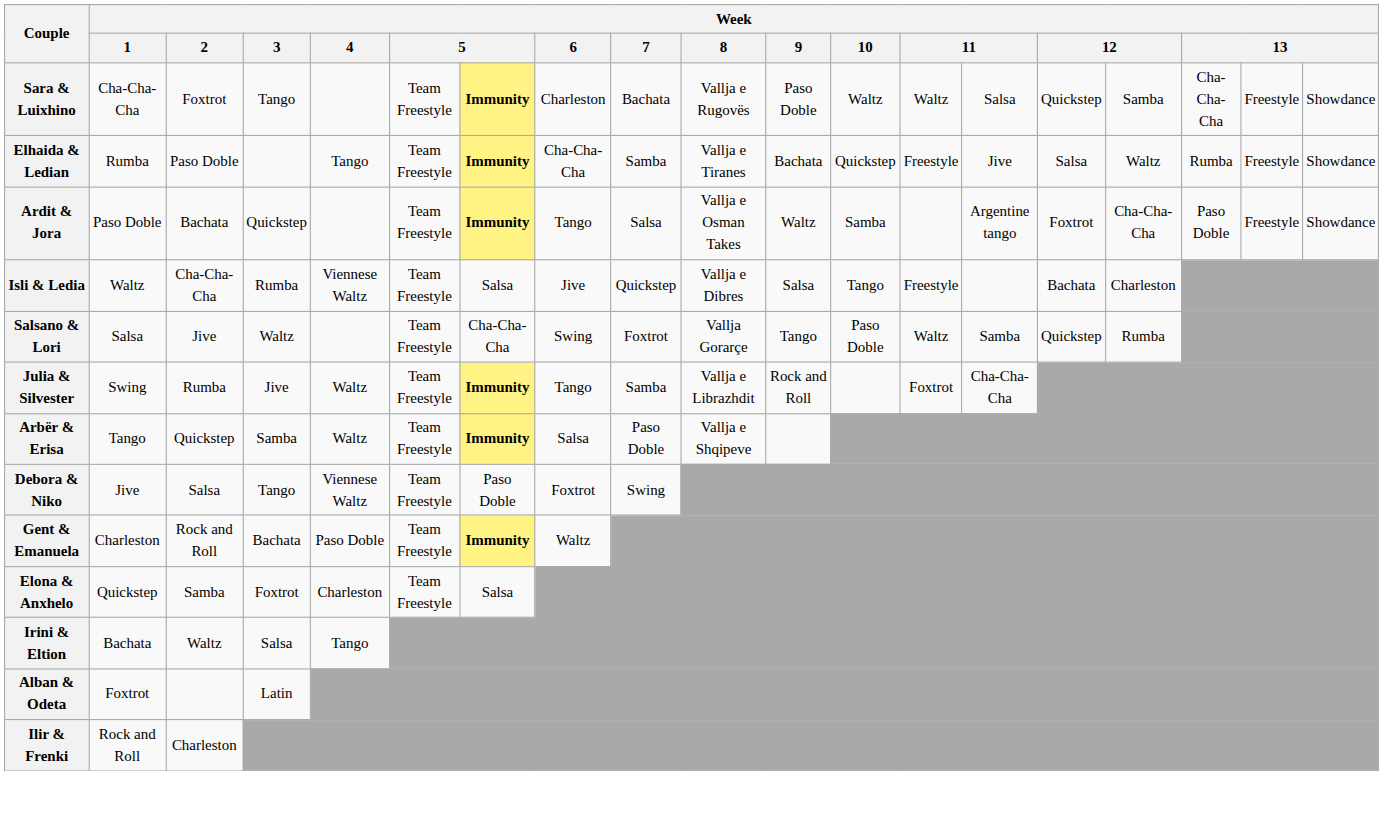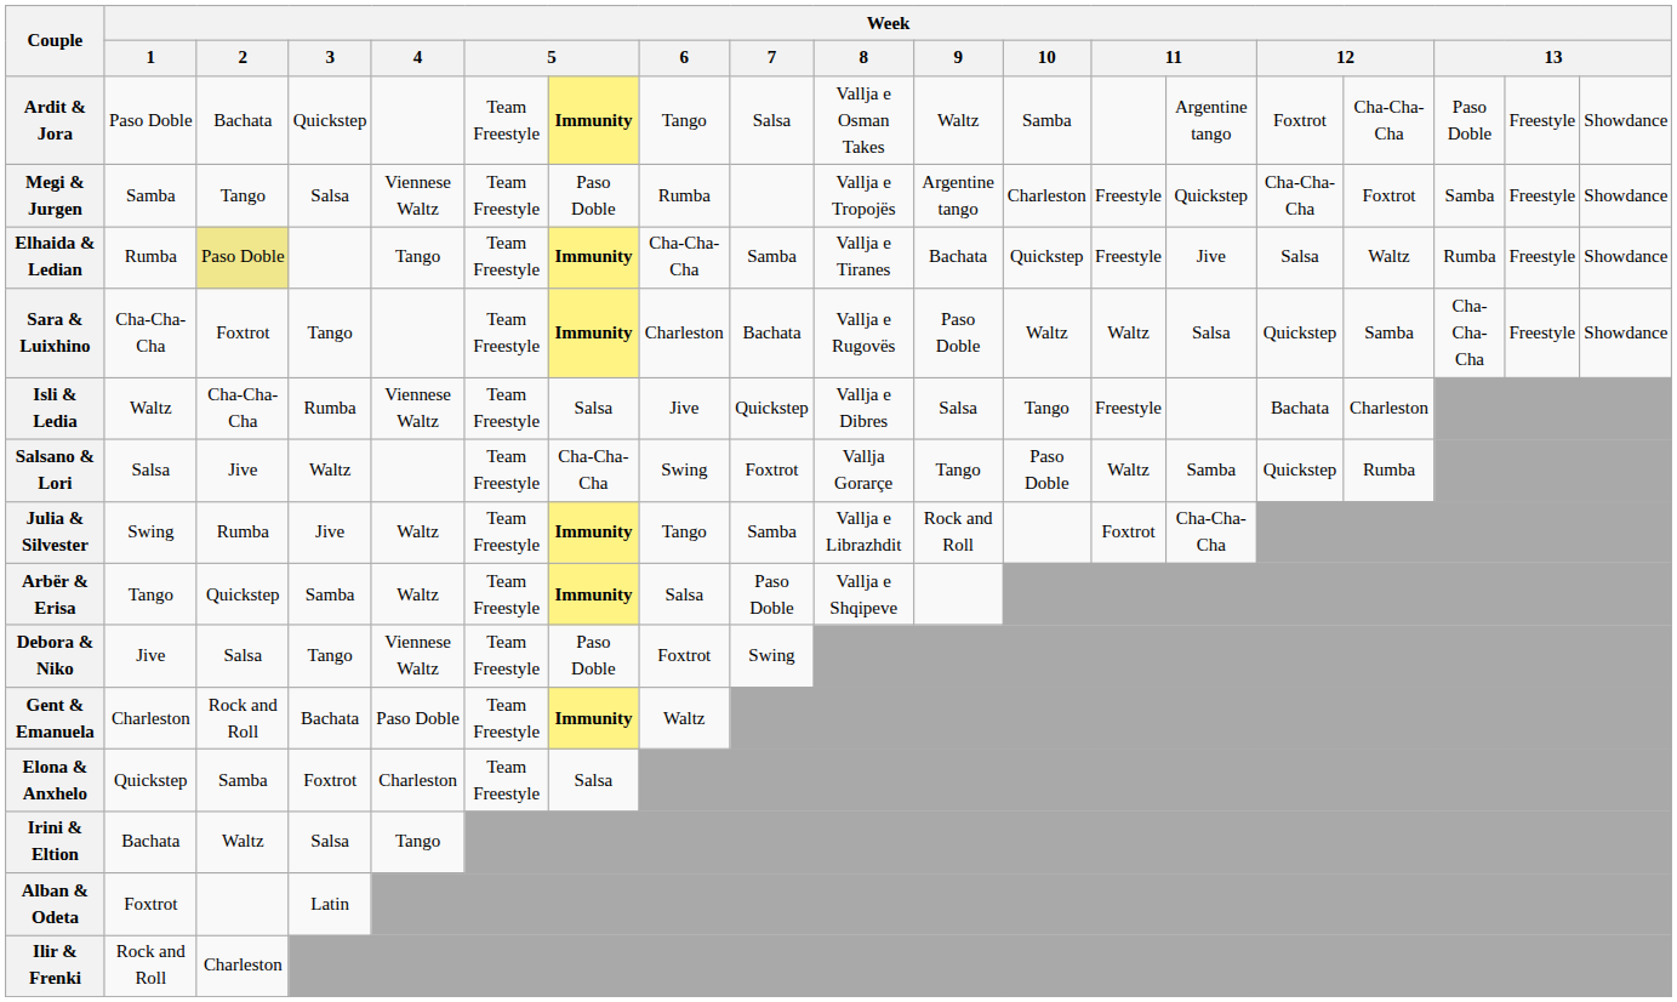 <table class="wikitable unsortable" style="text-align:center; font-size:85%; line-height:20px">
 <tr>
 <th scope="col" rowspan="2">Couple</th>
 <th colspan="18">Week</th>
 </tr>
 <tr>
 <th scope="col">1</th>
 <th scope="col">2</th>
 <th scope="col">3</th>
 <th scope="col">4</th>
 <th colspan="2" scope="col">5</th>
 <th scope="col">6</th>
 <th scope="col">7</th>
 <th scope="col">8</th>
 <th scope="col">9</th>
 <th scope="col">10</th>
 <th colspan="2" scope="col">11</th>
 <th colspan="2" scope="col">12</th>
 <th colspan="3" scope="col">13</th>
 </tr>
 <tr>
-<th scope="row">Sara & Luixhino</th>
-<td>Cha-Cha-Cha</td>
-<td>Foxtrot</td>
-<td>Tango</td>
+<th scope="row">Ardit & Jora</th>
+<td>Paso Doble</td>
+<td>Bachata</td>
+<td>Quickstep</td>
 <td></td>
 <td>Team Freestyle</td>
 <td bgcolor="fff383"><strong>Immunity</strong></td>
+<td>Tango</td>
+<td>Salsa</td>
+<td>Vallja e Osman Takes</td>
+<td>Waltz</td>
+<td>Samba</td>
+<td></td>
+<td>Argentine tango</td>
+<td>Foxtrot</td>
+<td>Cha-Cha-Cha</td>
+<td>Paso Doble</td>
+<td>Freestyle</td>
+<td>Showdance</td>
+</tr>
+<tr>
+<th scope="row">Megi & Jurgen</th>
+<td>Samba</td>
+<td>Tango</td>
+<td>Salsa</td>
+<td>Viennese Waltz</td>
+<td>Team Freestyle</td>
+<td>Paso Doble</td>
+<td>Rumba</td>
+<td></td>
+<td>Vallja e Tropojës</td>
+<td>Argentine tango</td>
 <td>Charleston</td>
-<td>Bachata</td>
-<td>Vallja e Rugovës</td>
-<td>Paso Doble</td>
-<td>Waltz</td>
-<td>Waltz</td>
-<td>Salsa</td>
+<td>Freestyle</td>
 <td>Quickstep</td>
+<td>Cha-Cha-Cha</td>
+<td>Foxtrot</td>
 <td>Samba</td>
-<td>Cha-Cha-Cha</td>
 <td>Freestyle</td>
 <td>Showdance</td>
 </tr>
 <tr>
 <th scope="row">Elhaida & Ledian</th>
 <td>Rumba</td>
-<td>Paso Doble</td>
+<td style="background: khaki;">Paso Doble</td>
 <td></td>
 <td>Tango</td>
 <td>Team Freestyle</td>
 <td bgcolor="fff383"><strong>Immunity</strong></td>
 <td>Cha-Cha-Cha</td>
 <td>Samba</td>
 <td>Vallja e Tiranes</td>
 <td>Bachata</td>
 <td>Quickstep</td>
 <td>Freestyle</td>
 <td>Jive</td>
 <td>Salsa</td>
 <td>Waltz</td>
 <td>Rumba</td>
 <td>Freestyle</td>
 <td>Showdance</td>
 </tr>
 <tr>
-<th scope="row">Ardit & Jora</th>
-<td>Paso Doble</td>
-<td>Bachata</td>
-<td>Quickstep</td>
+<th scope="row">Sara & Luixhino</th>
+<td>Cha-Cha-Cha</td>
+<td>Foxtrot</td>
+<td>Tango</td>
 <td></td>
 <td>Team Freestyle</td>
 <td bgcolor="fff383"><strong>Immunity</strong></td>
-<td>Tango</td>
+<td>Charleston</td>
+<td>Bachata</td>
+<td>Vallja e Rugovës</td>
+<td>Paso Doble</td>
+<td>Waltz</td>
+<td>Waltz</td>
 <td>Salsa</td>
-<td>Vallja e Osman Takes</td>
-<td>Waltz</td>
+<td>Quickstep</td>
 <td>Samba</td>
-<td></td>
-<td>Argentine tango</td>
-<td>Foxtrot</td>
 <td>Cha-Cha-Cha</td>
-<td>Paso Doble</td>
 <td>Freestyle</td>
 <td>Showdance</td>
 </tr>
 <tr>
 <th scope="row">Isli & Ledia</th>
 <td>Waltz</td>
 <td>Cha-Cha-Cha</td>
 <td>Rumba</td>
 <td>Viennese Waltz</td>
 <td>Team Freestyle</td>
 <td>Salsa</td>
 <td>Jive</td>
 <td>Quickstep</td>
 <td>Vallja e Dibres</td>
 <td>Salsa</td>
 <td>Tango</td>
 <td>Freestyle</td>
 <td></td>
 <td>Bachata</td>
 <td>Charleston</td>
 <td colspan="3" style="background:darkgrey;"></td>
 </tr>
 <tr>
 <th scope="row">Salsano & Lori</th>
 <td>Salsa</td>
 <td>Jive</td>
 <td>Waltz</td>
 <td></td>
 <td>Team Freestyle</td>
 <td>Cha-Cha-Cha</td>
 <td>Swing</td>
 <td>Foxtrot</td>
 <td>Vallja Gorarçe</td>
 <td>Tango</td>
 <td>Paso Doble</td>
 <td>Waltz</td>
 <td>Samba</td>
 <td>Quickstep</td>
 <td>Rumba</td>
 <td colspan="3" style="background:darkgrey;"></td>
 </tr>
 <tr>
 <th scope="row">Julia & Silvester</th>
 <td>Swing</td>
 <td>Rumba</td>
 <td>Jive</td>
 <td>Waltz</td>
 <td>Team Freestyle</td>
 <td bgcolor="fff383"><strong>Immunity</strong></td>
 <td>Tango</td>
 <td>Samba</td>
 <td>Vallja e Librazhdit</td>
 <td>Rock and Roll</td>
 <td></td>
 <td>Foxtrot</td>
 <td>Cha-Cha-Cha</td>
 <td colspan="5" style="background:darkgrey;"></td>
 </tr>
 <tr>
 <th scope="row">Arbër & Erisa</th>
 <td>Tango</td>
 <td>Quickstep</td>
 <td>Samba</td>
 <td>Waltz</td>
 <td>Team Freestyle</td>
 <td bgcolor="fff383"><strong>Immunity</strong></td>
 <td>Salsa</td>
 <td>Paso Doble</td>
 <td>Vallja e Shqipeve</td>
 <td></td>
 <td colspan="8" style="background:darkgrey;"></td>
 </tr>
 <tr>
 <th scope="row">Debora & Niko</th>
 <td>Jive</td>
 <td>Salsa</td>
 <td>Tango</td>
 <td>Viennese Waltz</td>
 <td>Team Freestyle</td>
 <td>Paso Doble</td>
 <td>Foxtrot</td>
 <td>Swing</td>
 <td colspan="10" style="background:darkgrey;"></td>
 </tr>
 <tr>
 <th scope="row">Gent & Emanuela</th>
 <td>Charleston</td>
 <td>Rock and Roll</td>
 <td>Bachata</td>
 <td>Paso Doble</td>
 <td>Team Freestyle</td>
 <td bgcolor="fff383"><strong>Immunity</strong></td>
 <td>Waltz</td>
 <td colspan="11" style="background:darkgrey;"></td>
 </tr>
 <tr>
 <th scope="row">Elona & Anxhelo</th>
 <td>Quickstep</td>
 <td>Samba</td>
 <td>Foxtrot</td>
 <td>Charleston</td>
 <td>Team Freestyle</td>
 <td>Salsa</td>
 <td colspan="12" style="background:darkgrey;"></td>
 </tr>
 <tr>
 <th scope="row">Irini & Eltion</th>
 <td>Bachata</td>
 <td>Waltz</td>
 <td>Salsa</td>
 <td>Tango</td>
 <td colspan="14" style="background:darkgrey;"></td>
 </tr>
 <tr>
 <th scope="row">Alban & Odeta</th>
 <td>Foxtrot</td>
 <td></td>
 <td>Latin</td>
 <td colspan="15" style="background:darkgrey;"></td>
 </tr>
 <tr>
 <th scope="row">Ilir & Frenki</th>
 <td>Rock and Roll</td>
 <td>Charleston</td>
 <td colspan="16" style="background:darkgrey;"></td>
 </tr>
 <tr>
 </tr>
 </table>
